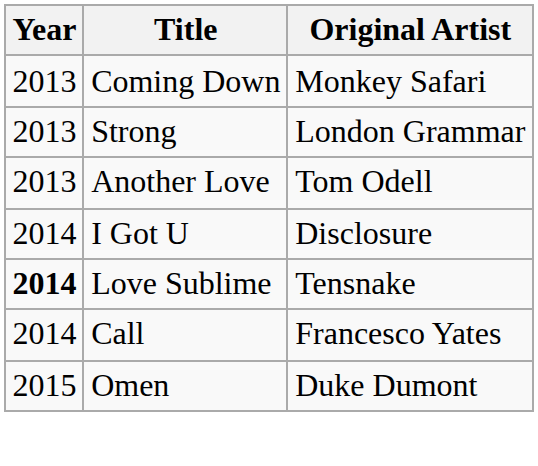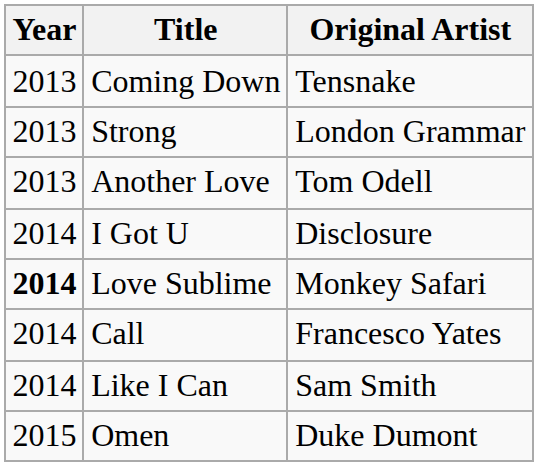 <table class="wikitable">
 <tr>
 <th>Year</th>
 <th>Title</th>
 <th>Original Artist</th>
 </tr>
 <tr>
 <td>2013</td>
 <td>Coming Down</td>
-<td>Monkey Safari</td>
+<td>Tensnake</td>
 </tr>
 <tr>
 <td>2013</td>
 <td>Strong</td>
 <td>London Grammar</td>
 </tr>
 <tr>
 <td>2013</td>
 <td>Another Love</td>
 <td>Tom Odell</td>
 </tr>
 <tr>
 <td>2014</td>
 <td>I Got U</td>
 <td>Disclosure</td>
 </tr>
 <tr>
 <td><strong>2014</strong></td>
 <td>Love Sublime</td>
-<td>Tensnake</td>
+<td>Monkey Safari</td>
 </tr>
 <tr>
 <td>2014</td>
 <td>Call</td>
 <td>Francesco Yates</td>
 </tr>
 <tr>
+<td>2014</td>
+<td>Like I Can</td>
+<td>Sam Smith</td>
+</tr>
+<tr>
 <td>2015</td>
 <td>Omen</td>
 <td>Duke Dumont</td>
 </tr>
 </table>
